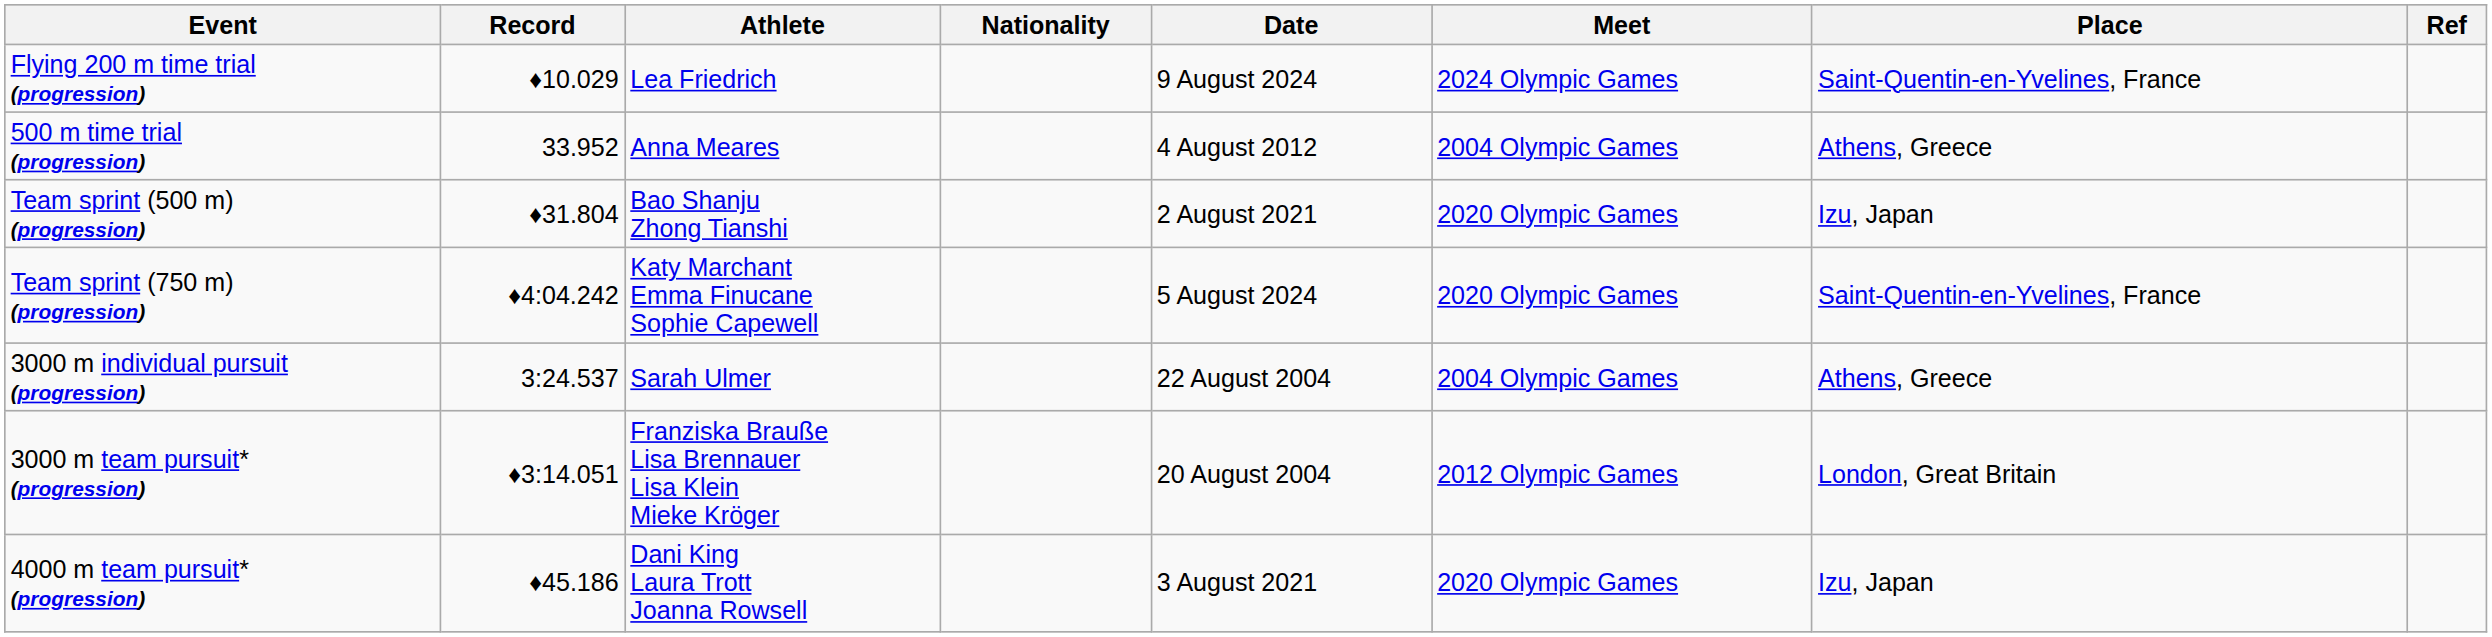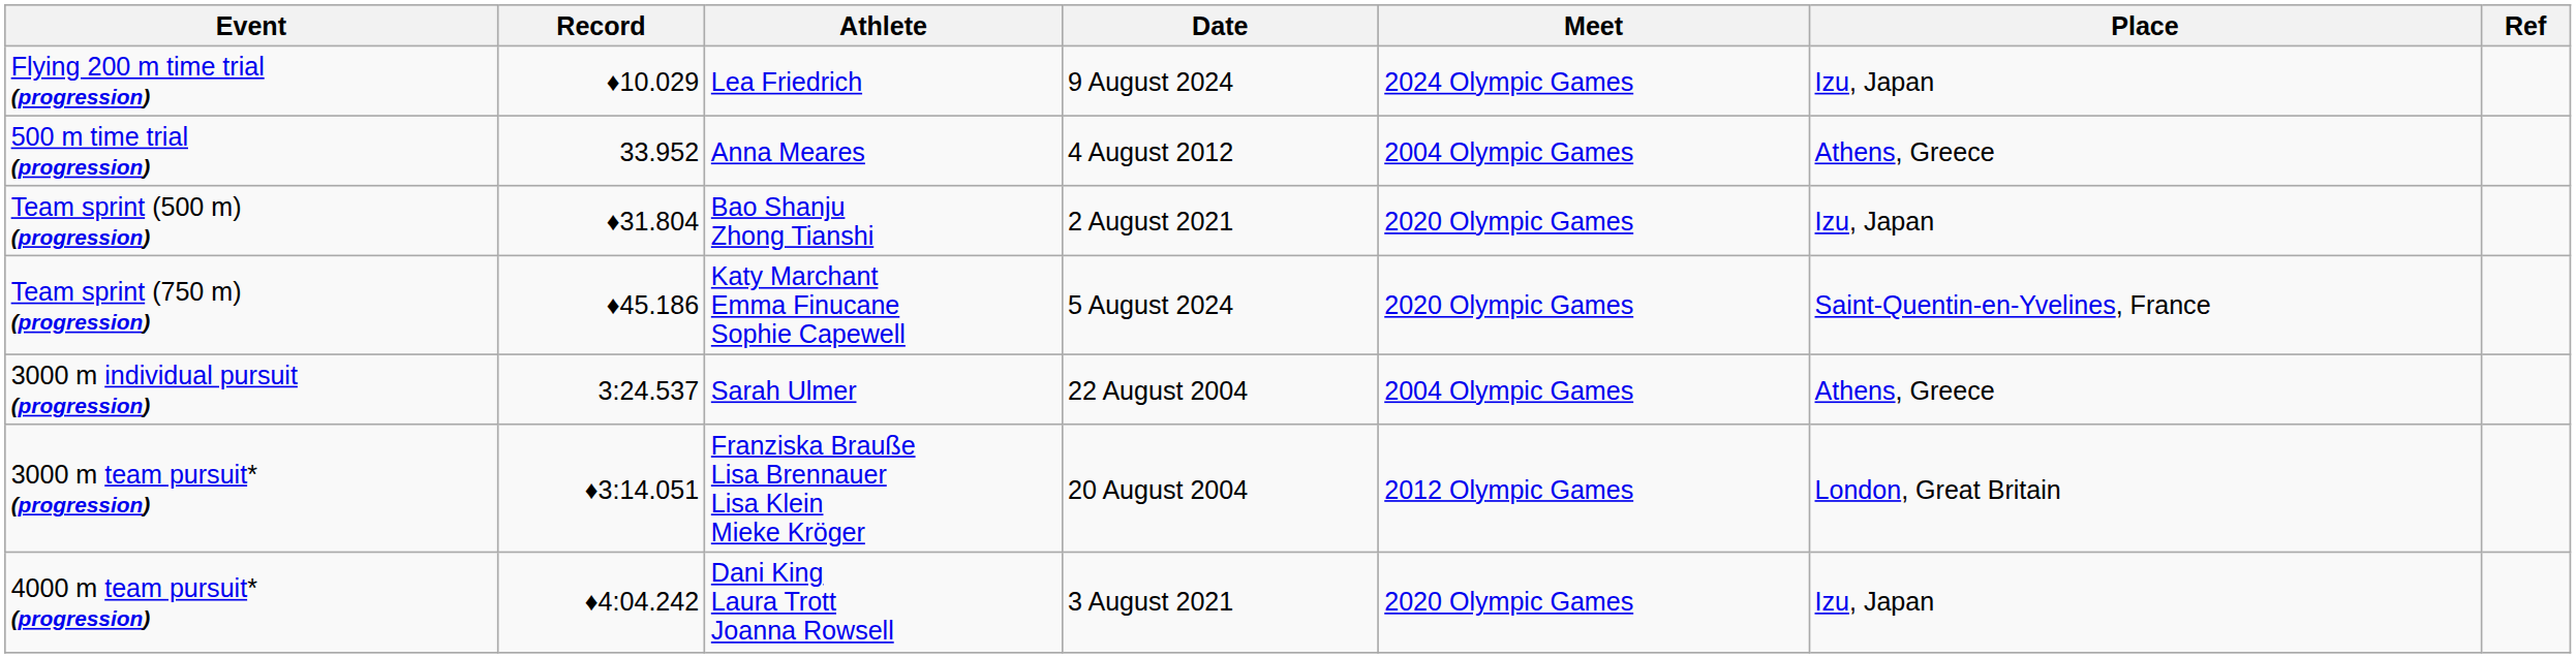 <table class="wikitable" style="font-size:95%; width: 95%;">
 <tr>
 <th>Event</th>
 <th>Record</th>
 <th>Athlete</th>
-<th>Nationality</th>
 <th>Date</th>
 <th>Meet</th>
 <th>Place</th>
 <th>Ref</th>
 </tr>
 <tr>
 <td><a href='#'>Flying 200 m time trial</a><br><small><em> <strong>(<a href='#'>progression</a>)</strong> </em></small></td>
 <td align=right>♦10.029</td>
 <td><a href='#'>Lea Friedrich</a></td>
-<td></td>
 <td>9 August 2024</td>
 <td><a href='#'>2024 Olympic Games</a></td>
-<td><a href='#'>Saint-Quentin-en-Yvelines</a>, France</td>
+<td><a href='#'>Izu</a>, Japan</td>
 <td></td>
 </tr>
 <tr>
 <td><a href='#'>500 m time trial</a><br><small><em> <strong>(<a href='#'>progression</a>)</strong> </em></small></td>
 <td align=right>33.952</td>
 <td><a href='#'>Anna Meares</a></td>
-<td></td>
 <td>4 August 2012</td>
 <td><a href='#'>2004 Olympic Games</a></td>
 <td><a href='#'>Athens</a>, Greece</td>
 <td></td>
 </tr>
 <tr>
 <td><a href='#'>Team sprint</a> (500 m)<br><small><em> <strong>(<a href='#'>progression</a>)</strong> </em></small></td>
 <td align=right>♦31.804</td>
 <td><a href='#'>Bao Shanju</a><br><a href='#'>Zhong Tianshi</a></td>
-<td></td>
 <td>2 August 2021</td>
 <td><a href='#'>2020 Olympic Games</a></td>
 <td><a href='#'>Izu</a>, Japan</td>
 <td></td>
 </tr>
 <tr>
 <td><a href='#'>Team sprint</a> (750 m)<br><small><em> <strong>(<a href='#'>progression</a>)</strong> </em></small></td>
-<td align=right>♦4:04.242</td>
+<td align=right>♦45.186</td>
 <td><a href='#'>Katy Marchant</a><br><a href='#'>Emma Finucane</a><br><a href='#'>Sophie Capewell</a></td>
-<td></td>
 <td>5 August 2024</td>
 <td><a href='#'>2020 Olympic Games</a></td>
 <td><a href='#'>Saint-Quentin-en-Yvelines</a>, France</td>
 <td></td>
 </tr>
 <tr>
 <td>3000 m <a href='#'>individual pursuit</a><br><small><em> <strong>(<a href='#'>progression</a>)</strong> </em></small></td>
 <td align=right>3:24.537</td>
 <td><a href='#'>Sarah Ulmer</a></td>
-<td></td>
 <td>22 August 2004</td>
 <td><a href='#'>2004 Olympic Games</a></td>
 <td><a href='#'>Athens</a>, Greece</td>
 <td></td>
 </tr>
 <tr>
 <td>3000 m <a href='#'>team pursuit</a>*<br><small><em> <strong>(<a href='#'>progression</a>)</strong> </em></small></td>
 <td align=right>♦3:14.051</td>
 <td><a href='#'>Franziska Brauße</a><br><a href='#'>Lisa Brennauer</a><br><a href='#'>Lisa Klein</a><br><a href='#'>Mieke Kröger</a></td>
-<td></td>
 <td>20 August 2004</td>
 <td><a href='#'>2012 Olympic Games</a></td>
 <td><a href='#'>London</a>, Great Britain</td>
 <td></td>
 </tr>
 <tr>
 <td>4000 m <a href='#'>team pursuit</a>*<br><small><em> <strong>(<a href='#'>progression</a>)</strong> </em></small></td>
-<td align=right>♦45.186</td>
+<td align=right>♦4:04.242</td>
 <td><a href='#'>Dani King</a><br><a href='#'>Laura Trott</a><br><a href='#'>Joanna Rowsell</a></td>
-<td></td>
 <td>3 August 2021</td>
 <td><a href='#'>2020 Olympic Games</a></td>
 <td><a href='#'>Izu</a>, Japan</td>
 <td></td>
 </tr>
 </table>
